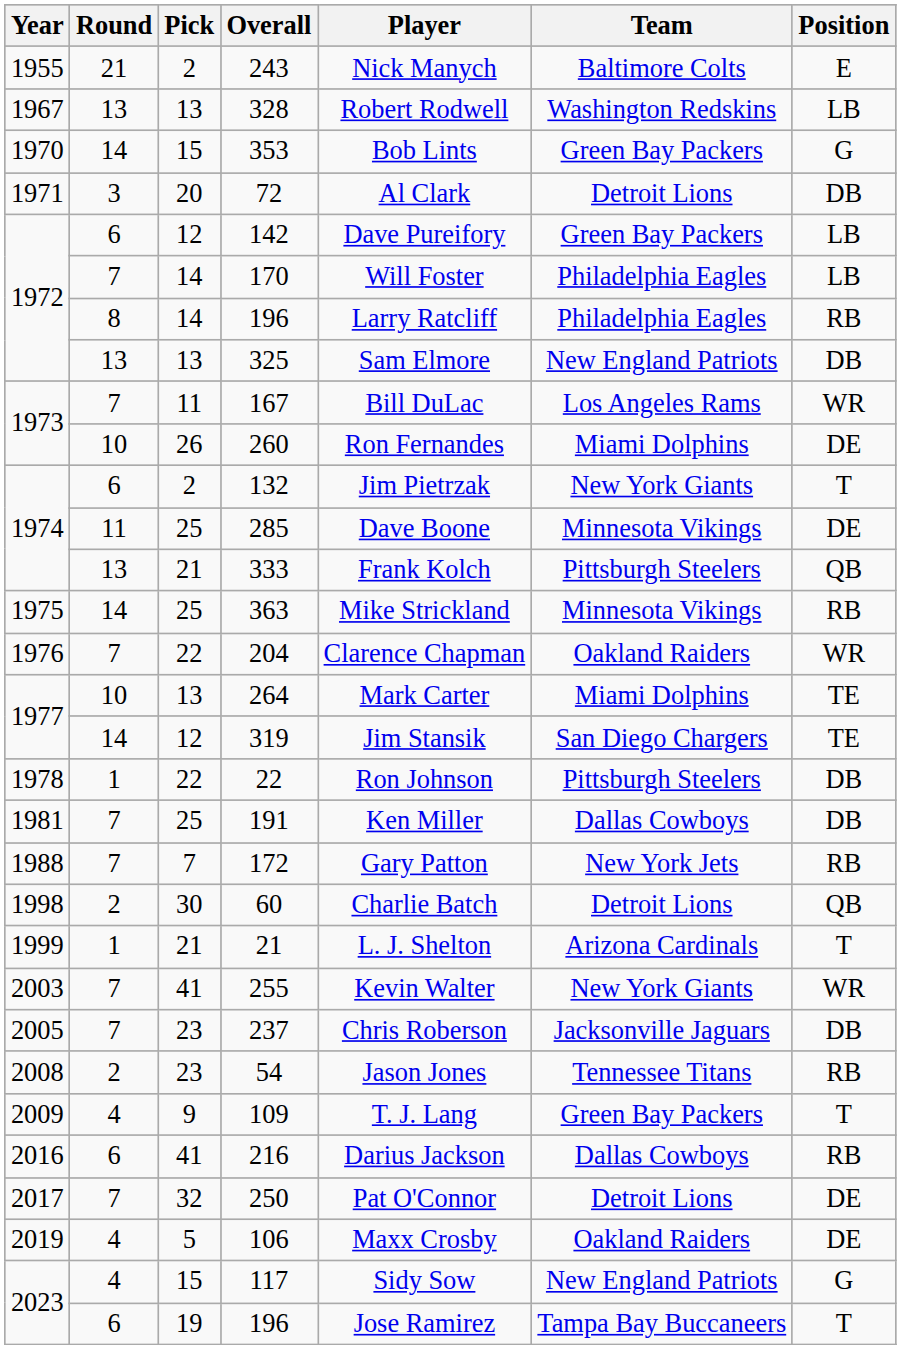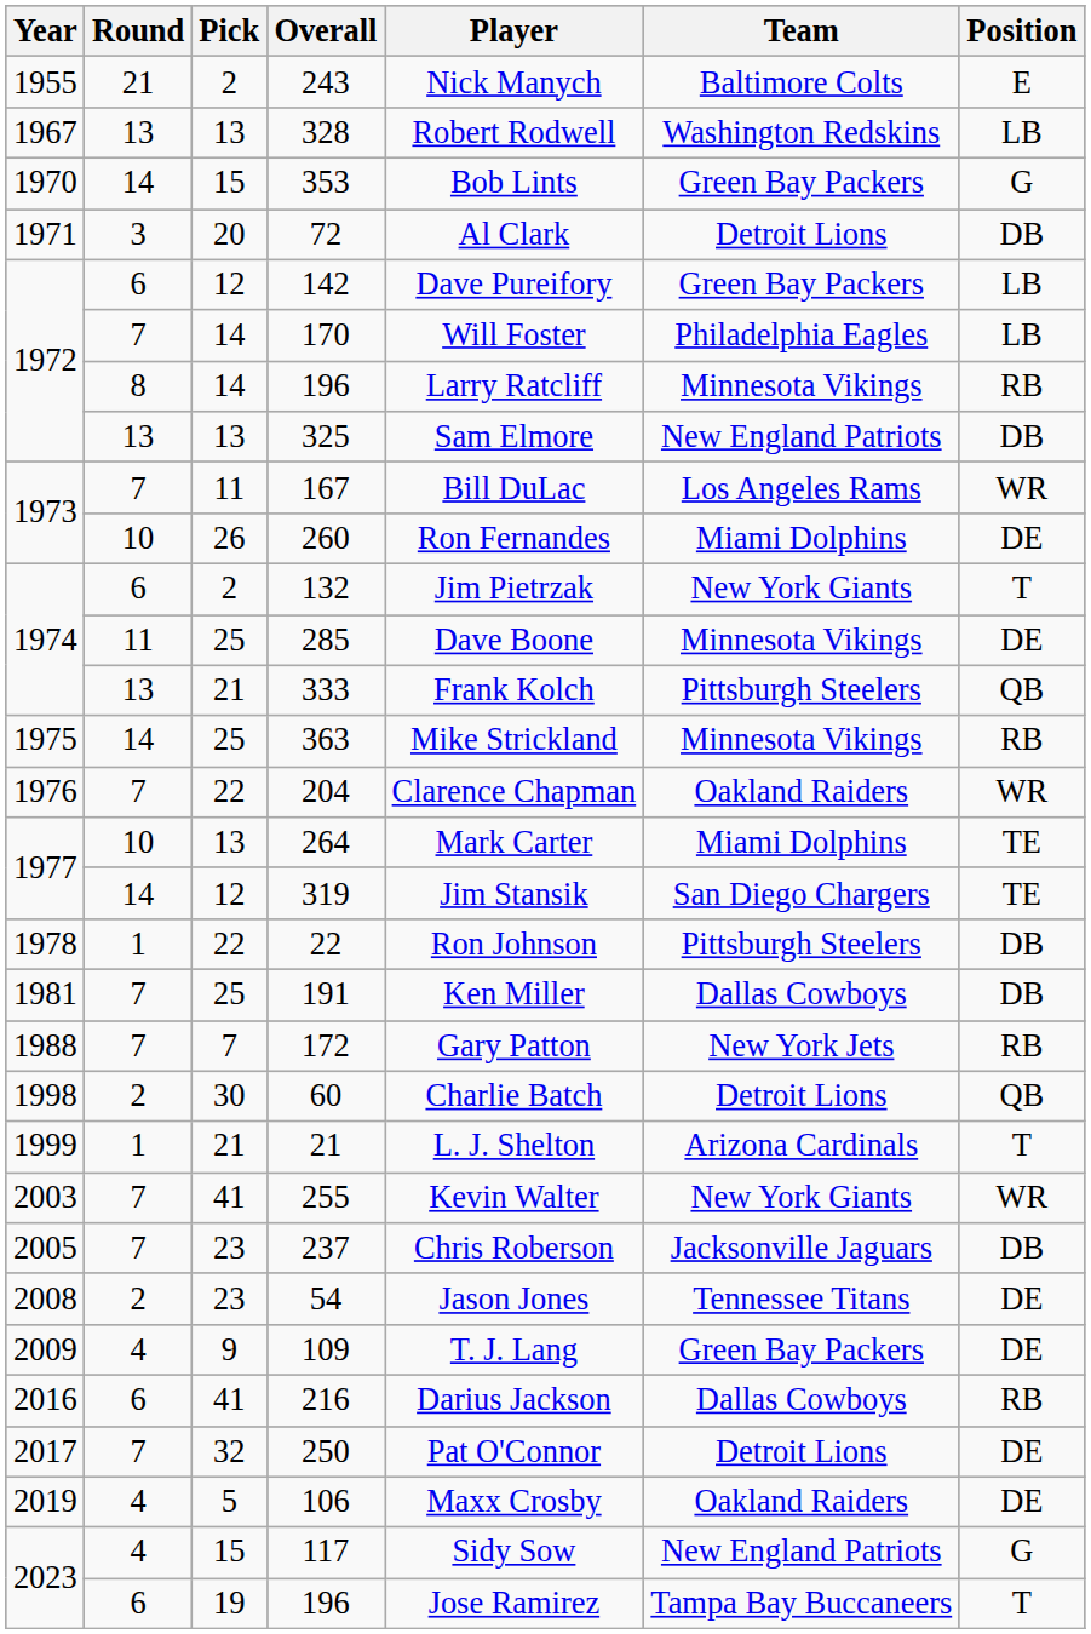 <table class="wikitable sortable" style="text-align: center;">
 <tr>
 <th>Year</th>
 <th>Round</th>
 <th>Pick</th>
 <th>Overall</th>
 <th>Player</th>
 <th>Team</th>
 <th>Position</th>
 </tr>
 <tr>
 <td>1955</td>
 <td>21</td>
 <td>2</td>
 <td>243</td>
 <td><a href='#'>Nick Manych</a></td>
 <td><a href='#'>Baltimore Colts</a></td>
 <td>E</td>
 </tr>
 <tr>
 <td>1967</td>
 <td>13</td>
 <td>13</td>
 <td>328</td>
 <td><a href='#'>Robert Rodwell</a></td>
 <td><a href='#'>Washington Redskins</a></td>
 <td>LB</td>
 </tr>
 <tr>
 <td>1970</td>
 <td>14</td>
 <td>15</td>
 <td>353</td>
 <td><a href='#'>Bob Lints</a></td>
 <td><a href='#'>Green Bay Packers</a></td>
 <td>G</td>
 </tr>
 <tr>
 <td>1971</td>
 <td>3</td>
 <td>20</td>
 <td>72</td>
 <td><a href='#'>Al Clark</a></td>
 <td><a href='#'>Detroit Lions</a></td>
 <td>DB</td>
 </tr>
 <tr>
 <td rowspan="4">1972</td>
 <td>6</td>
 <td>12</td>
 <td>142</td>
 <td><a href='#'>Dave Pureifory</a></td>
 <td><a href='#'>Green Bay Packers</a></td>
 <td>LB</td>
 </tr>
 <tr>
 <td>7</td>
 <td>14</td>
 <td>170</td>
 <td><a href='#'>Will Foster</a></td>
 <td><a href='#'>Philadelphia Eagles</a></td>
 <td>LB</td>
 </tr>
 <tr>
 <td>8</td>
 <td>14</td>
 <td>196</td>
 <td><a href='#'>Larry Ratcliff</a></td>
-<td><a href='#'>Philadelphia Eagles</a></td>
+<td><a href='#'>Minnesota Vikings</a></td>
 <td>RB</td>
 </tr>
 <tr>
 <td>13</td>
 <td>13</td>
 <td>325</td>
 <td><a href='#'>Sam Elmore</a></td>
 <td><a href='#'>New England Patriots</a></td>
 <td>DB</td>
 </tr>
 <tr>
 <td rowspan="2">1973</td>
 <td>7</td>
 <td>11</td>
 <td>167</td>
 <td><a href='#'>Bill DuLac</a></td>
 <td><a href='#'>Los Angeles Rams</a></td>
 <td>WR</td>
 </tr>
 <tr>
 <td>10</td>
 <td>26</td>
 <td>260</td>
 <td><a href='#'>Ron Fernandes</a></td>
 <td><a href='#'>Miami Dolphins</a></td>
 <td>DE</td>
 </tr>
 <tr>
 <td rowspan="3">1974</td>
 <td>6</td>
 <td>2</td>
 <td>132</td>
 <td><a href='#'>Jim Pietrzak</a></td>
 <td><a href='#'>New York Giants</a></td>
 <td>T</td>
 </tr>
 <tr>
 <td>11</td>
 <td>25</td>
 <td>285</td>
 <td><a href='#'>Dave Boone</a></td>
 <td><a href='#'>Minnesota Vikings</a></td>
 <td>DE</td>
 </tr>
 <tr>
 <td>13</td>
 <td>21</td>
 <td>333</td>
 <td><a href='#'>Frank Kolch</a></td>
 <td><a href='#'>Pittsburgh Steelers</a></td>
 <td>QB</td>
 </tr>
 <tr>
 <td>1975</td>
 <td>14</td>
 <td>25</td>
 <td>363</td>
 <td><a href='#'>Mike Strickland</a></td>
 <td><a href='#'>Minnesota Vikings</a></td>
 <td>RB</td>
 </tr>
 <tr>
 <td>1976</td>
 <td>7</td>
 <td>22</td>
 <td>204</td>
 <td><a href='#'>Clarence Chapman</a></td>
 <td><a href='#'>Oakland Raiders</a></td>
 <td>WR</td>
 </tr>
 <tr>
 <td rowspan="2">1977</td>
 <td>10</td>
 <td>13</td>
 <td>264</td>
 <td><a href='#'>Mark Carter</a></td>
 <td><a href='#'>Miami Dolphins</a></td>
 <td>TE</td>
 </tr>
 <tr>
 <td>14</td>
 <td>12</td>
 <td>319</td>
 <td><a href='#'>Jim Stansik</a></td>
 <td><a href='#'>San Diego Chargers</a></td>
 <td>TE</td>
 </tr>
 <tr>
 <td>1978</td>
 <td>1</td>
 <td>22</td>
 <td>22</td>
 <td><a href='#'>Ron Johnson</a></td>
 <td><a href='#'>Pittsburgh Steelers</a></td>
 <td>DB</td>
 </tr>
 <tr>
 <td>1981</td>
 <td>7</td>
 <td>25</td>
 <td>191</td>
 <td><a href='#'>Ken Miller</a></td>
 <td><a href='#'>Dallas Cowboys</a></td>
 <td>DB</td>
 </tr>
 <tr>
 <td>1988</td>
 <td>7</td>
 <td>7</td>
 <td>172</td>
 <td><a href='#'>Gary Patton</a></td>
 <td><a href='#'>New York Jets</a></td>
 <td>RB</td>
 </tr>
 <tr>
 <td>1998</td>
 <td>2</td>
 <td>30</td>
 <td>60</td>
 <td><a href='#'>Charlie Batch</a></td>
 <td><a href='#'>Detroit Lions</a></td>
 <td>QB</td>
 </tr>
 <tr>
 <td>1999</td>
 <td>1</td>
 <td>21</td>
 <td>21</td>
 <td><a href='#'>L. J. Shelton</a></td>
 <td><a href='#'>Arizona Cardinals</a></td>
 <td>T</td>
 </tr>
 <tr>
 <td>2003</td>
 <td>7</td>
 <td>41</td>
 <td>255</td>
 <td><a href='#'>Kevin Walter</a></td>
 <td><a href='#'>New York Giants</a></td>
 <td>WR</td>
 </tr>
 <tr>
 <td>2005</td>
 <td>7</td>
 <td>23</td>
 <td>237</td>
 <td><a href='#'>Chris Roberson</a></td>
 <td><a href='#'>Jacksonville Jaguars</a></td>
 <td>DB</td>
 </tr>
 <tr>
 <td>2008</td>
 <td>2</td>
 <td>23</td>
 <td>54</td>
 <td><a href='#'>Jason Jones</a></td>
 <td><a href='#'>Tennessee Titans</a></td>
-<td>RB</td>
+<td>DE</td>
 </tr>
 <tr>
 <td>2009</td>
 <td>4</td>
 <td>9</td>
 <td>109</td>
 <td><a href='#'>T. J. Lang</a></td>
 <td><a href='#'>Green Bay Packers</a></td>
-<td>T</td>
+<td>DE</td>
 </tr>
 <tr>
 <td>2016</td>
 <td>6</td>
 <td>41</td>
 <td>216</td>
 <td><a href='#'>Darius Jackson</a></td>
 <td><a href='#'>Dallas Cowboys</a></td>
 <td>RB</td>
 </tr>
 <tr>
 <td>2017</td>
 <td>7</td>
 <td>32</td>
 <td>250</td>
 <td><a href='#'>Pat O'Connor</a></td>
 <td><a href='#'>Detroit Lions</a></td>
 <td>DE</td>
 </tr>
 <tr>
 <td>2019</td>
 <td>4</td>
 <td>5</td>
 <td>106</td>
 <td><a href='#'>Maxx Crosby</a></td>
 <td><a href='#'>Oakland Raiders</a></td>
 <td>DE</td>
 </tr>
 <tr>
 <td rowspan="2">2023</td>
 <td>4</td>
 <td>15</td>
 <td>117</td>
 <td><a href='#'>Sidy Sow</a></td>
 <td><a href='#'>New England Patriots</a></td>
 <td>G</td>
 </tr>
 <tr>
 <td>6</td>
 <td>19</td>
 <td>196</td>
 <td><a href='#'>Jose Ramirez</a></td>
 <td><a href='#'>Tampa Bay Buccaneers</a></td>
 <td>T</td>
 </tr>
 <tr>
 </tr>
 </table>
